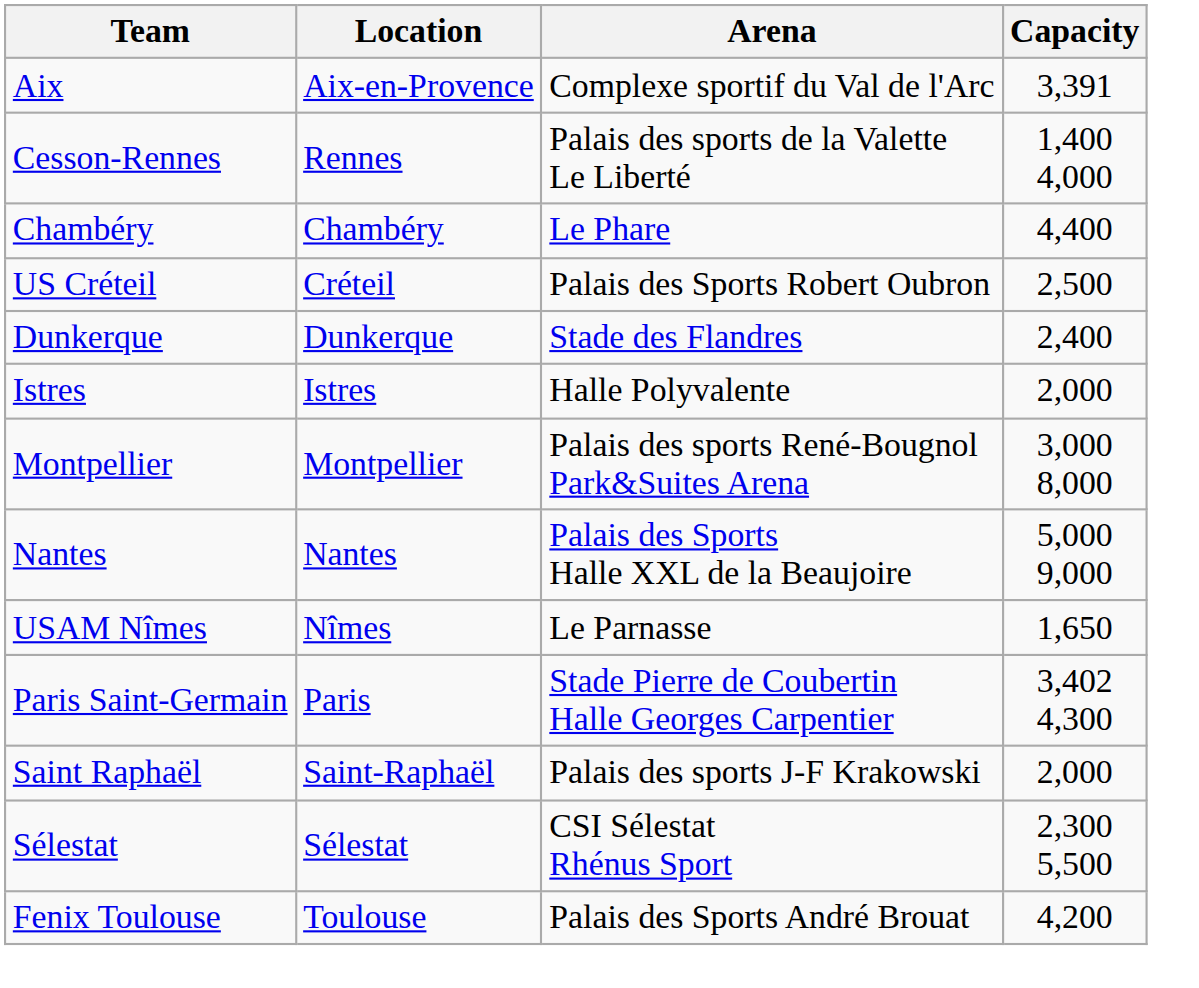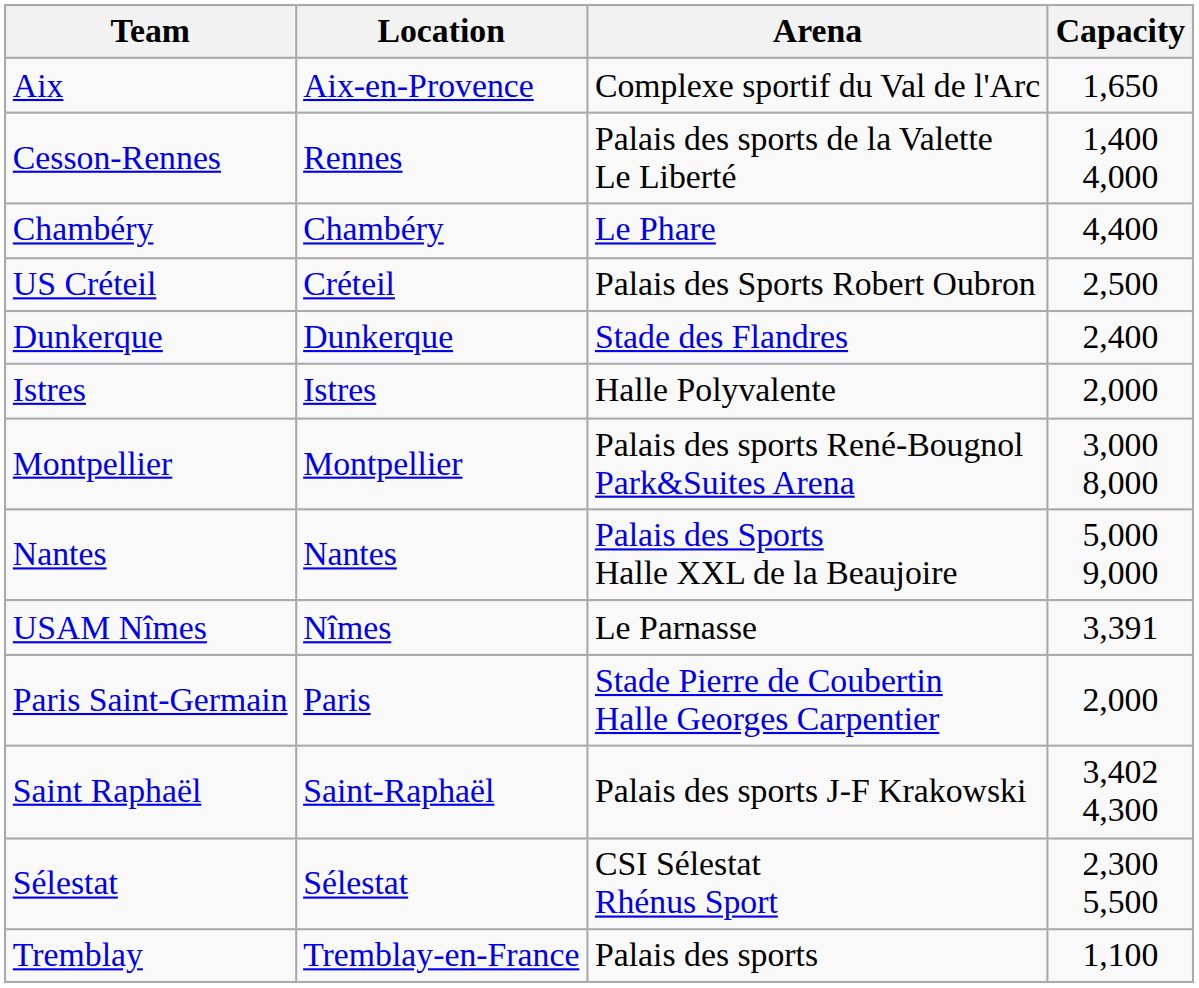 <table class="wikitable sortable" style="text-align: left;">
 <tr>
 <th>Team</th>
 <th>Location</th>
 <th>Arena</th>
 <th>Capacity</th>
 </tr>
 <tr>
 <td><a href='#'>Aix</a></td>
 <td><a href='#'>Aix-en-Provence</a></td>
 <td>Complexe sportif du Val de l'Arc</td>
-<td align="center">3,391</td>
+<td align="center">1,650</td>
 </tr>
 <tr>
 <td><a href='#'>Cesson-Rennes</a></td>
 <td><a href='#'>Rennes</a></td>
 <td>Palais des sports de la Valette<br>Le Liberté</td>
 <td align="center">1,400 <br> 4,000</td>
 </tr>
 <tr>
 <td><a href='#'>Chambéry</a></td>
 <td><a href='#'>Chambéry</a></td>
 <td><a href='#'>Le Phare</a></td>
 <td align="center">4,400</td>
 </tr>
 <tr>
 <td><a href='#'>US Créteil</a></td>
 <td><a href='#'>Créteil</a></td>
 <td>Palais des Sports Robert Oubron</td>
 <td align="center">2,500</td>
 </tr>
 <tr>
 <td><a href='#'>Dunkerque</a></td>
 <td><a href='#'>Dunkerque</a></td>
 <td><a href='#'>Stade des Flandres</a></td>
 <td align="center">2,400</td>
 </tr>
 <tr>
 <td><a href='#'>Istres</a></td>
 <td><a href='#'>Istres</a></td>
 <td>Halle Polyvalente</td>
 <td align="center">2,000</td>
 </tr>
 <tr>
 <td><a href='#'>Montpellier</a></td>
 <td><a href='#'>Montpellier</a></td>
 <td>Palais des sports René-Bougnol<br><a href='#'>Park&Suites Arena</a></td>
 <td align="center">3,000 <br> 8,000</td>
 </tr>
 <tr>
 <td><a href='#'>Nantes</a></td>
 <td><a href='#'>Nantes</a></td>
 <td><a href='#'>Palais des Sports</a><br>Halle XXL de la Beaujoire</td>
 <td align="center">5,000 <br> 9,000</td>
 </tr>
 <tr>
 <td><a href='#'>USAM Nîmes</a></td>
 <td><a href='#'>Nîmes</a></td>
 <td>Le Parnasse</td>
-<td align="center">1,650</td>
+<td align="center">3,391</td>
 </tr>
 <tr>
 <td><a href='#'>Paris Saint-Germain</a></td>
 <td><a href='#'>Paris</a></td>
 <td><a href='#'>Stade Pierre de Coubertin</a><br><a href='#'>Halle Georges Carpentier</a></td>
-<td align="center">3,402 <br> 4,300</td>
+<td align="center">2,000</td>
 </tr>
 <tr>
 <td><a href='#'>Saint Raphaël</a></td>
 <td><a href='#'>Saint-Raphaël</a></td>
 <td>Palais des sports J-F Krakowski</td>
-<td align="center">2,000</td>
+<td align="center">3,402 <br> 4,300</td>
 </tr>
 <tr>
 <td><a href='#'>Sélestat</a></td>
 <td><a href='#'>Sélestat</a></td>
 <td>CSI Sélestat<br><a href='#'>Rhénus Sport</a></td>
 <td align="center">2,300 <br> 5,500</td>
 </tr>
 <tr>
-<td><a href='#'>Fenix Toulouse</a></td>
-<td><a href='#'>Toulouse</a></td>
-<td>Palais des Sports André Brouat</td>
-<td align="center">4,200</td>
+<td><a href='#'>Tremblay</a></td>
+<td><a href='#'>Tremblay-en-France</a></td>
+<td>Palais des sports</td>
+<td align="center">1,100</td>
 </tr>
 </table>
